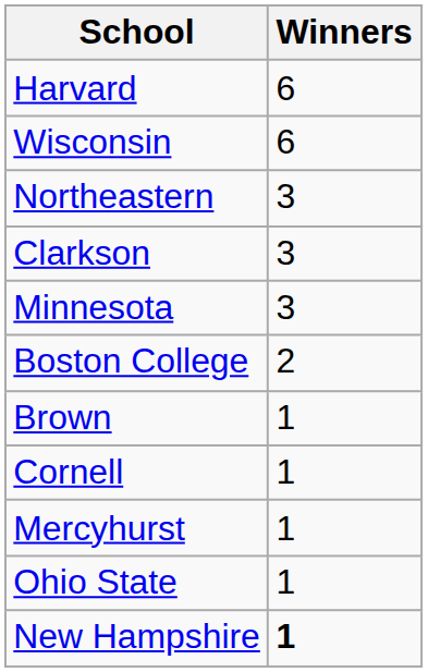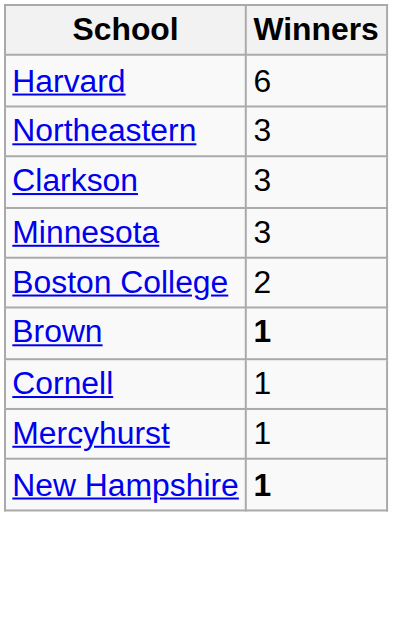 <table class="wikitable">
 <tr>
 <th bgcolor="#e5e5e5">School</th>
 <th bgcolor="#e5e5e5">Winners</th>
 </tr>
 <tr>
 <td><a href='#'>Harvard</a></td>
-<td>6</td>
-</tr>
-<tr>
-<td><a href='#'>Wisconsin</a></td>
 <td>6</td>
 </tr>
 <tr>
 <td><a href='#'>Northeastern</a></td>
 <td>3</td>
 </tr>
 <tr>
 <td><a href='#'>Clarkson</a></td>
 <td>3</td>
 </tr>
 <tr>
 <td><a href='#'>Minnesota</a></td>
 <td>3</td>
 </tr>
 <tr>
 <td><a href='#'>Boston College</a></td>
 <td>2</td>
 </tr>
 <tr>
 <td><a href='#'>Brown</a></td>
-<td>1</td>
+<td><strong>1</strong></td>
 </tr>
 <tr>
 <td><a href='#'>Cornell</a></td>
 <td>1</td>
 </tr>
 <tr>
 <td><a href='#'>Mercyhurst</a></td>
 <td>1</td>
 </tr>
 <tr>
-<td><a href='#'>Ohio State</a></td>
-<td>1</td>
-</tr>
-<tr>
 <td><a href='#'>New Hampshire</a></td>
 <td><strong>1</strong></td>
 </tr>
 </table>
